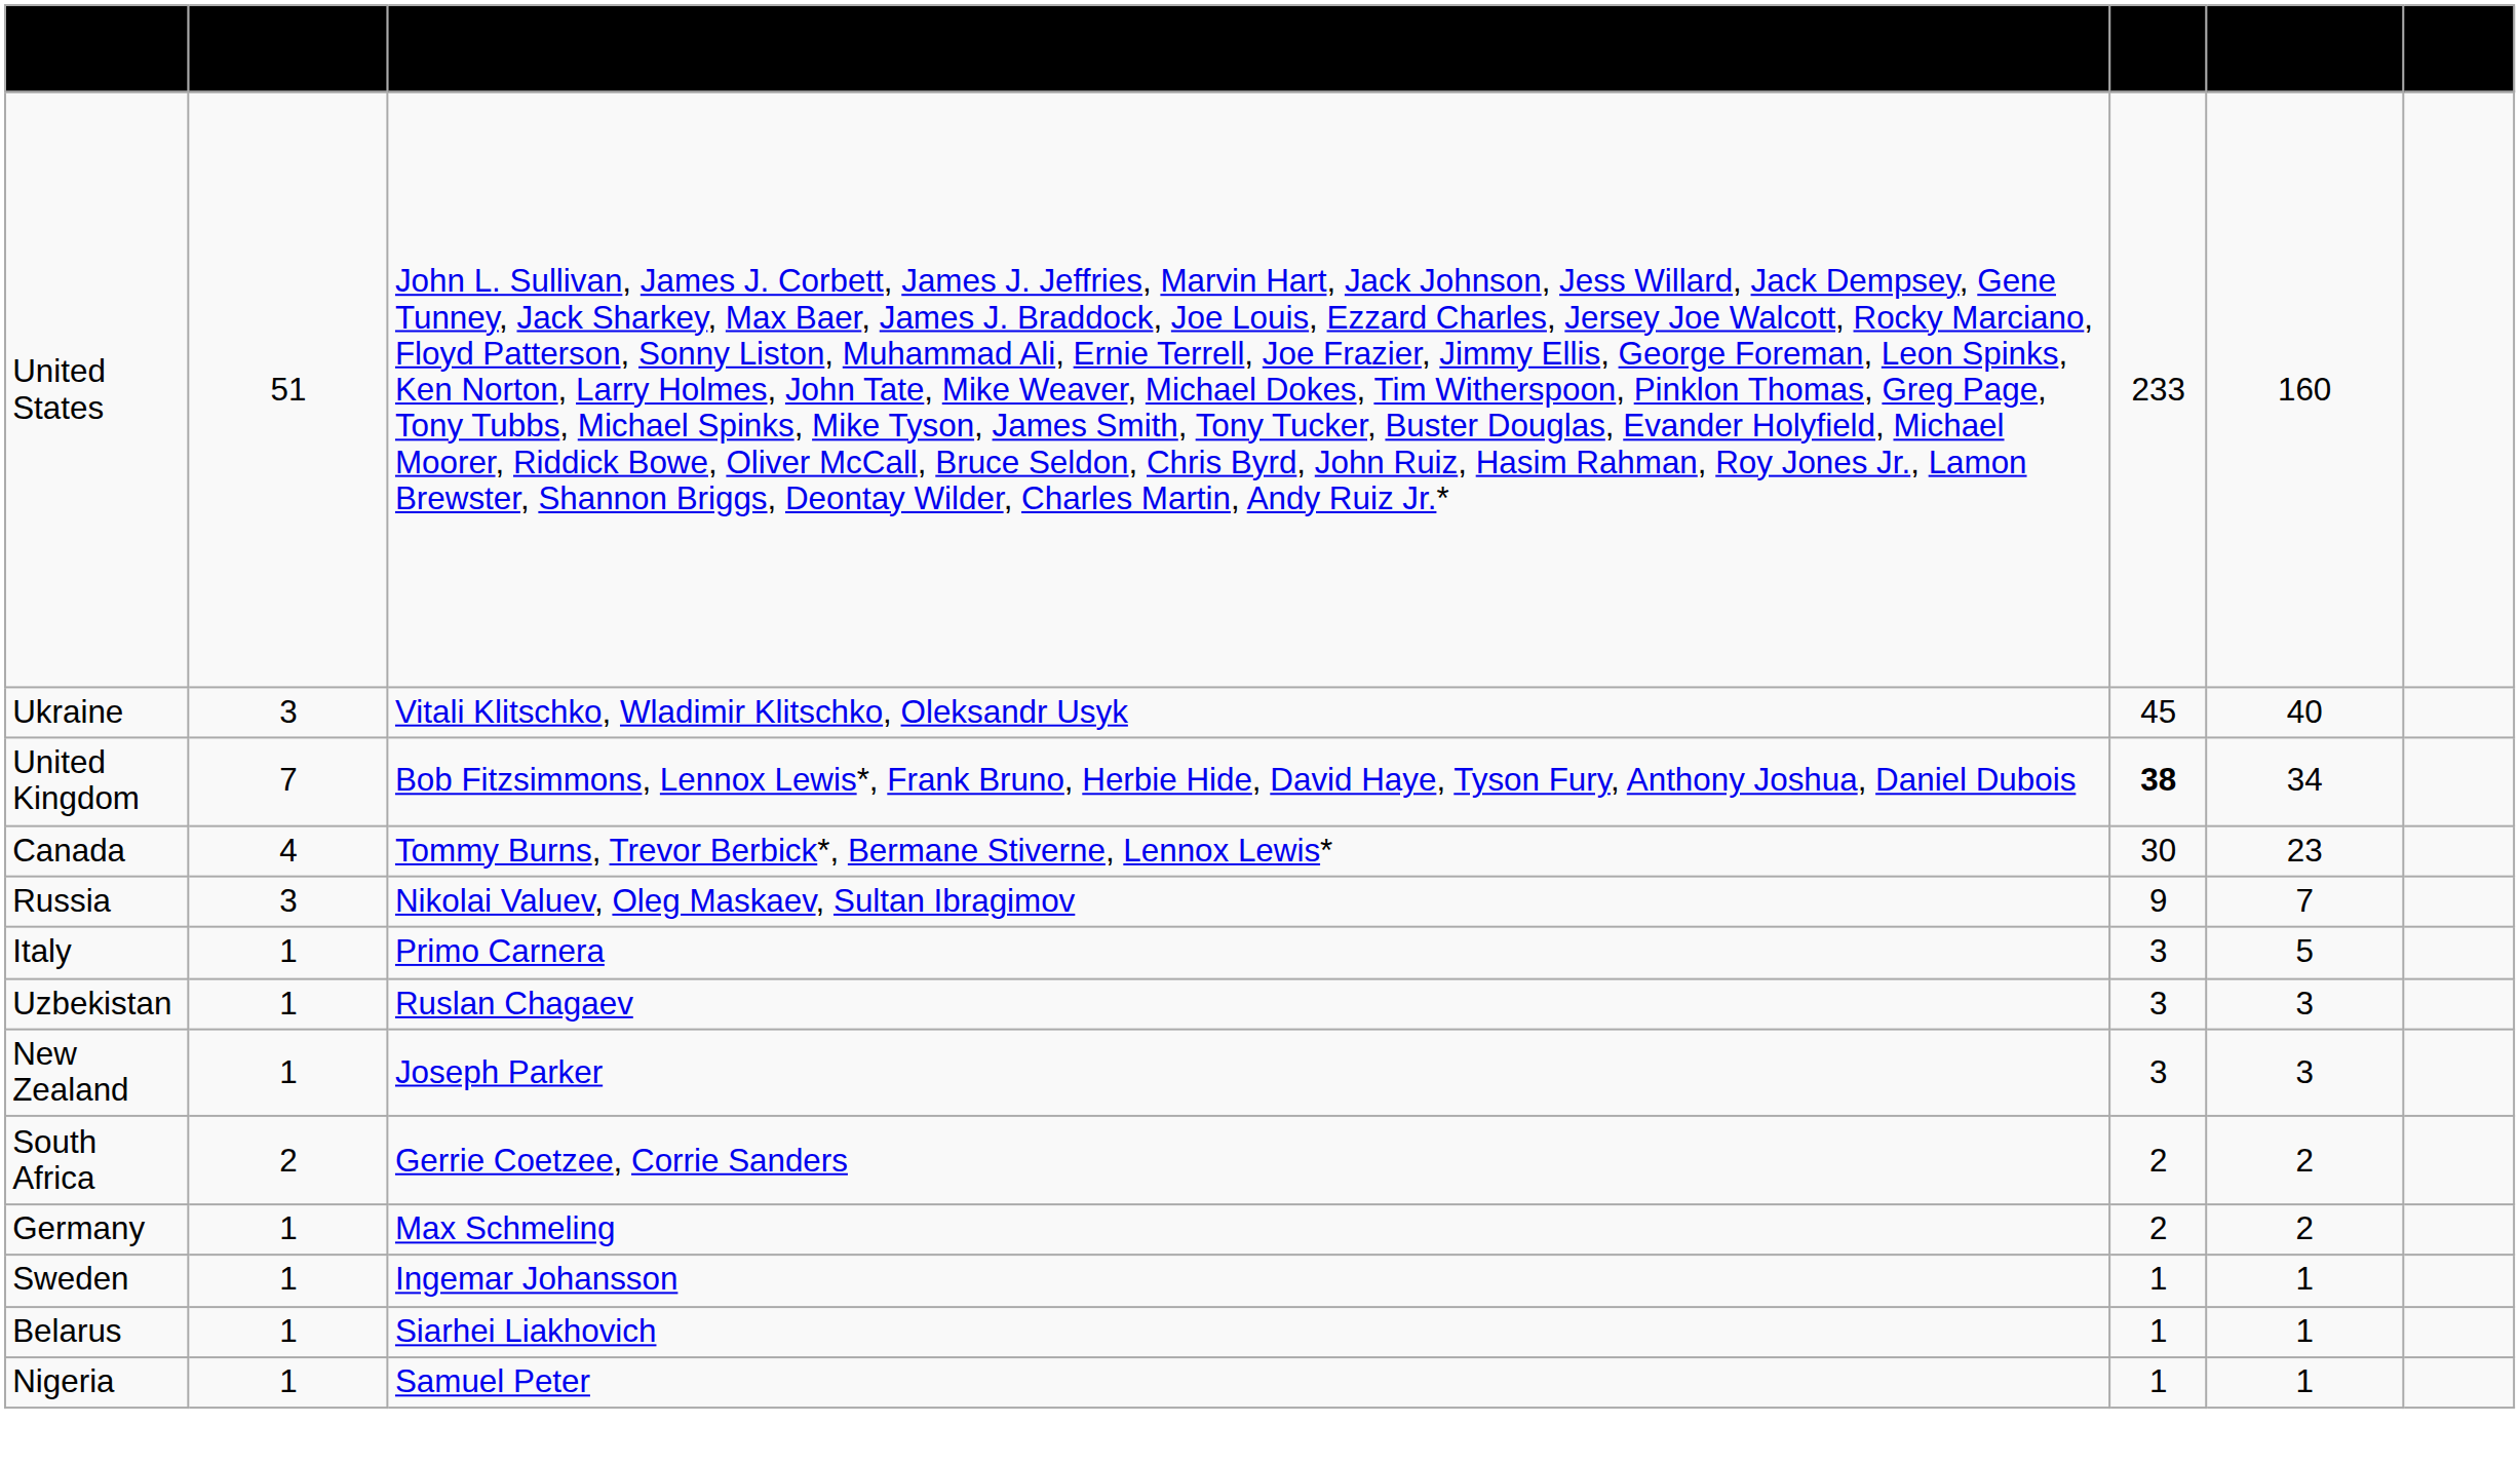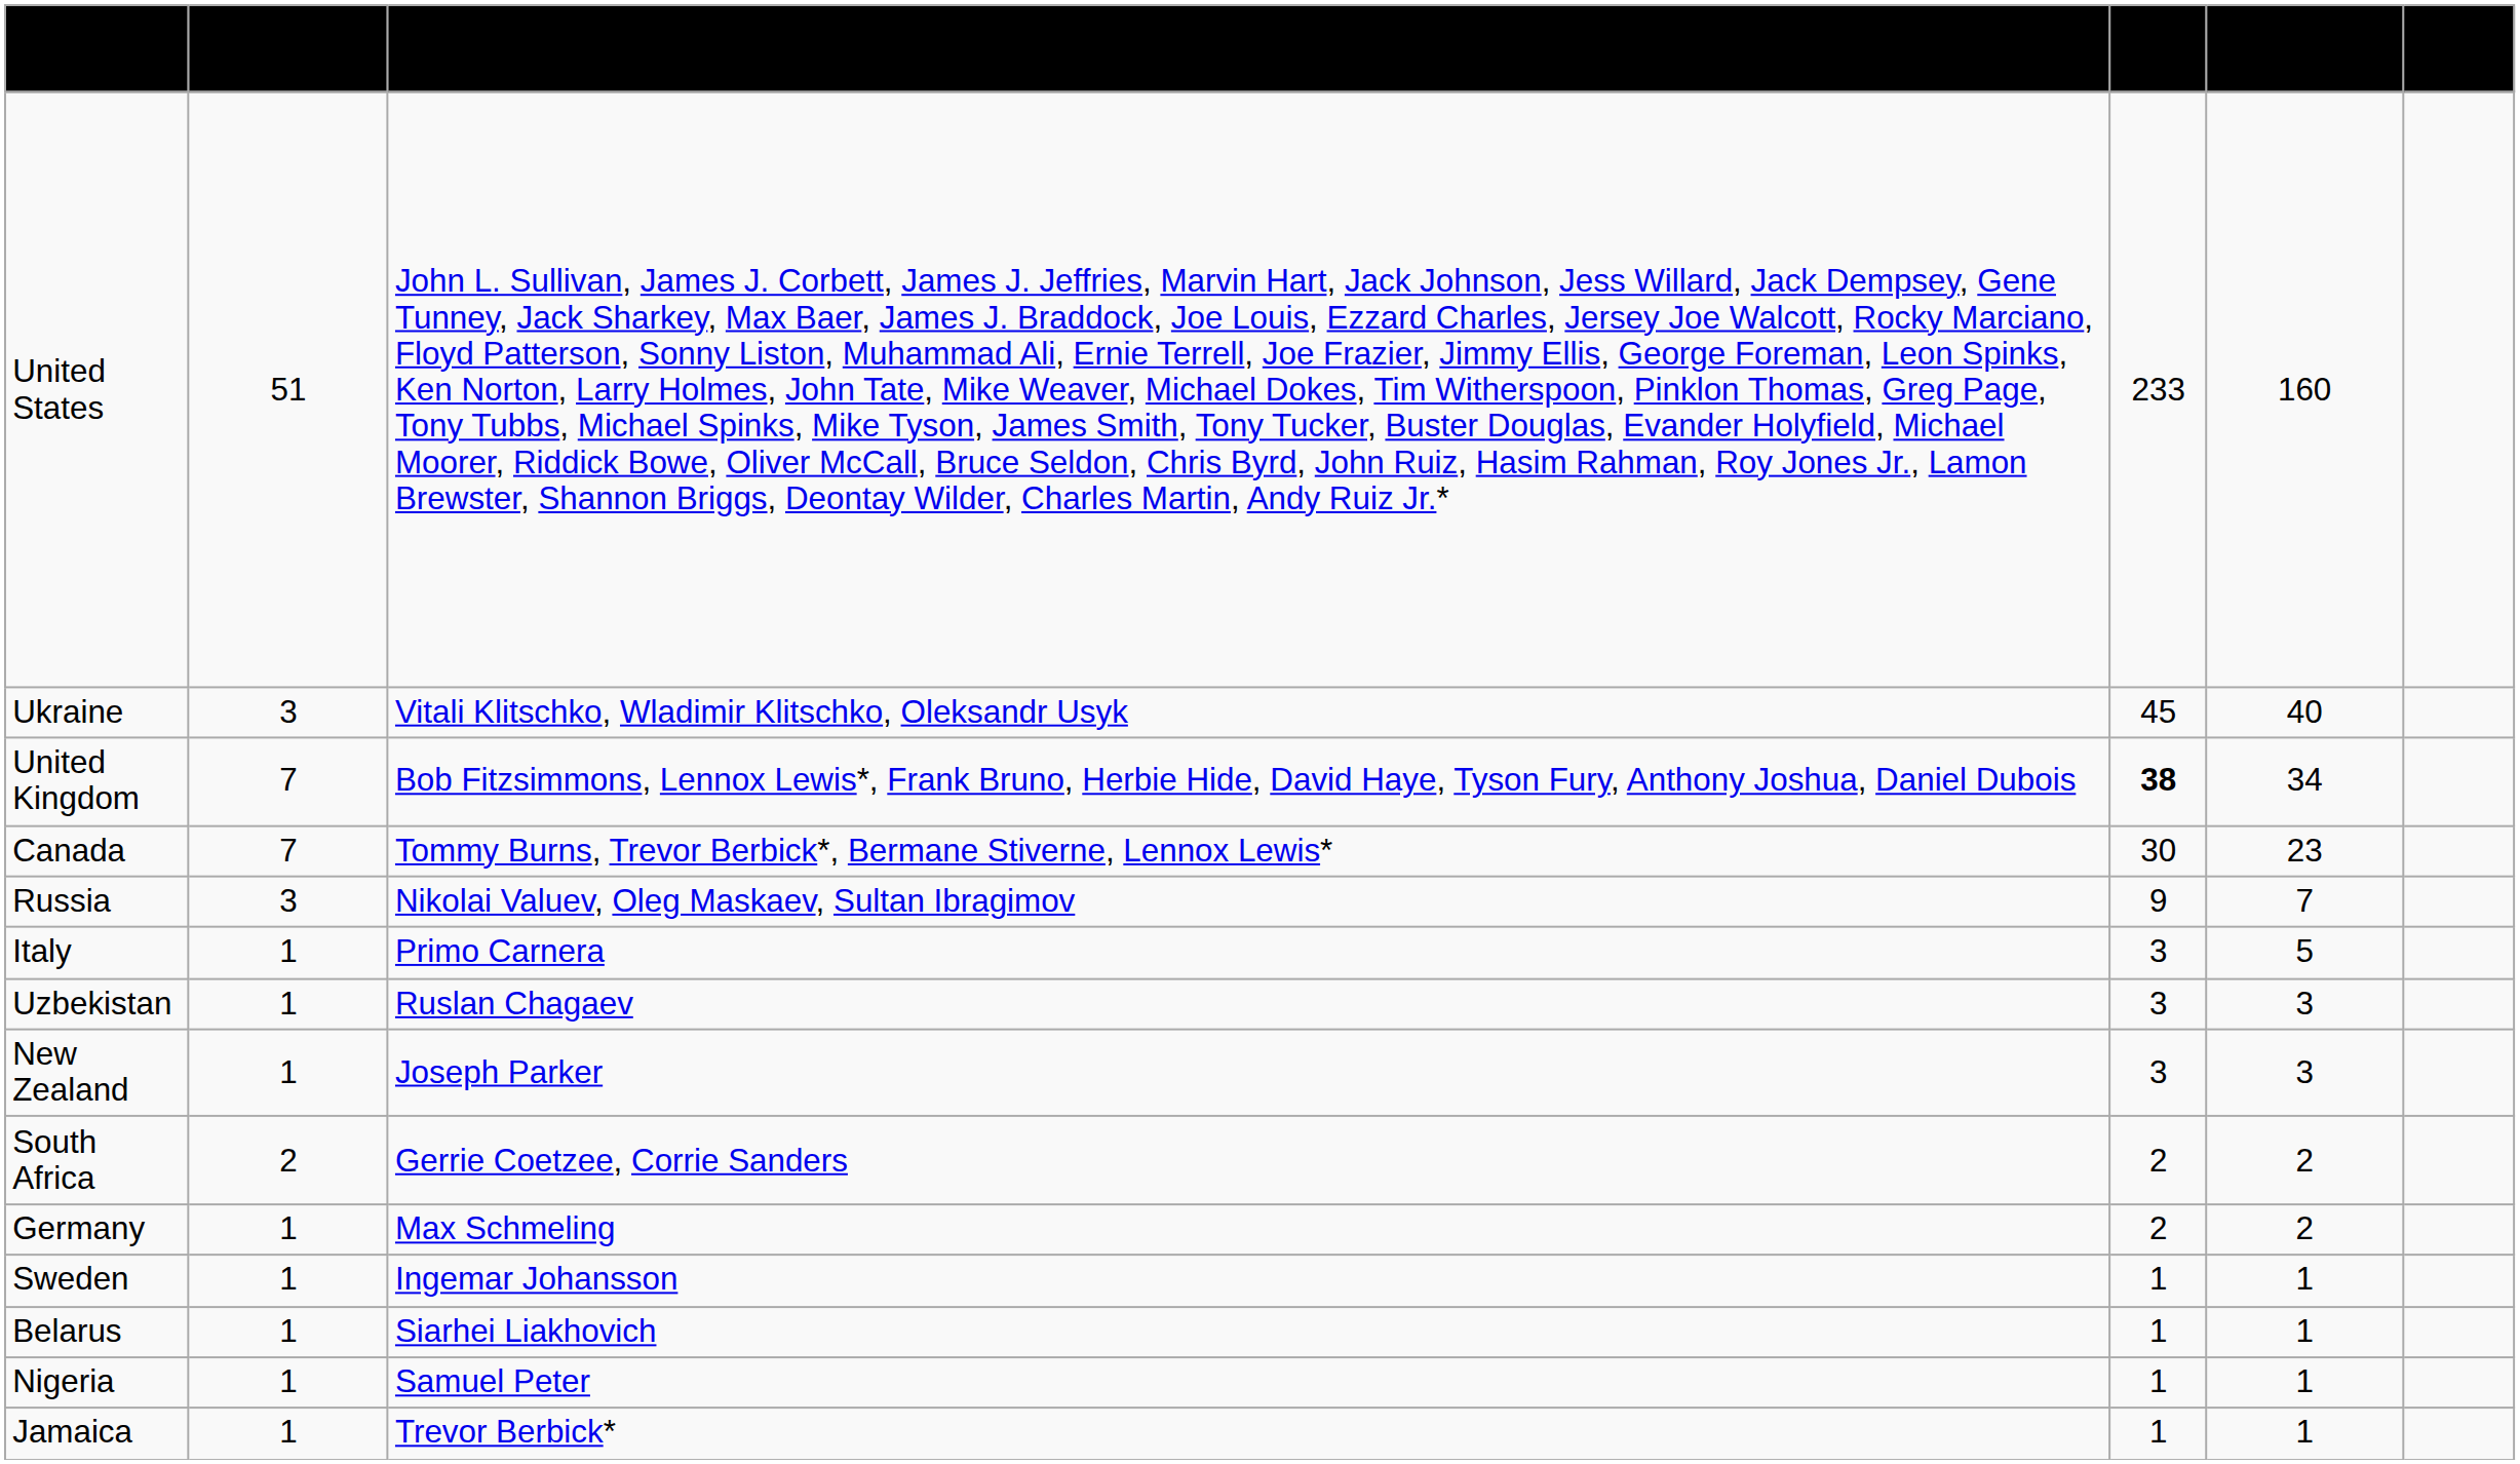 <table class="wikitable sortable">
 <tr>
 <th style="background: #D1EEEE; background: black;« width=»10%"><span>Country</span></th>
 <th style="background: #D1EEEE; background: black;« width=»10%"><span>No. of champions</span></th>
 <th style="background: #D1EEEE; background: black;« width=»10%"><span>Boxers by Name</span></th>
 <th style="background: #D1EEEE; background: black;« width=»10%"><span>Title wins</span></th>
 <th style="background: #D1EEEE; background: black;« width=»10%"><span>Beaten opponents</span></th>
 <th style="background: #D1EEEE; background: black;« width=»10%"><span>Fights</span></th>
 </tr>
 <tr>
 <td>United States</td>
 <td align=center>51</td>
 <td><a href='#'>John L. Sullivan</a>, <a href='#'>James J. Corbett</a>, <a href='#'>James J. Jeffries</a>, <a href='#'>Marvin Hart</a>, <a href='#'>Jack Johnson</a>, <a href='#'>Jess Willard</a>, <a href='#'>Jack Dempsey</a>, <a href='#'>Gene Tunney</a>, <a href='#'>Jack Sharkey</a>, <a href='#'>Max Baer</a>, <a href='#'>James J. Braddock</a>, <a href='#'>Joe Louis</a>, <a href='#'>Ezzard Charles</a>, <a href='#'>Jersey Joe Walcott</a>, <a href='#'>Rocky Marciano</a>, <a href='#'>Floyd Patterson</a>, <a href='#'>Sonny Liston</a>, <a href='#'>Muhammad Ali</a>, <a href='#'>Ernie Terrell</a>, <a href='#'>Joe Frazier</a>, <a href='#'>Jimmy Ellis</a>, <a href='#'>George Foreman</a>, <a href='#'>Leon Spinks</a>, <a href='#'>Ken Norton</a>, <a href='#'>Larry Holmes</a>, <a href='#'>John Tate</a>, <a href='#'>Mike Weaver</a>, <a href='#'>Michael Dokes</a>, <a href='#'>Tim Witherspoon</a>, <a href='#'>Pinklon Thomas</a>, <a href='#'>Greg Page</a>, <a href='#'>Tony Tubbs</a>, <a href='#'>Michael Spinks</a>, <a href='#'>Mike Tyson</a>, <a href='#'>James Smith</a>, <a href='#'>Tony Tucker</a>, <a href='#'>Buster Douglas</a>, <a href='#'>Evander Holyfield</a>, <a href='#'>Michael Moorer</a>, <a href='#'>Riddick Bowe</a>, <a href='#'>Oliver McCall</a>, <a href='#'>Bruce Seldon</a>, <a href='#'>Chris Byrd</a>, <a href='#'>John Ruiz</a>, <a href='#'>Hasim Rahman</a>, <a href='#'>Roy Jones Jr.</a>, <a href='#'>Lamon Brewster</a>, <a href='#'>Shannon Briggs</a>, <a href='#'>Deontay Wilder</a>, <a href='#'>Charles Martin</a>, <a href='#'>Andy Ruiz Jr.</a>*</td>
 <td align=center>233</td>
 <td align=center>160</td>
 <td><br><br><br><br><br><br><br><br><br><br><br><br><br><br><br><br></td>
 </tr>
 <tr>
 <td>Ukraine</td>
 <td align=center>3</td>
 <td align=left><a href='#'>Vitali Klitschko</a>, <a href='#'>Wladimir Klitschko</a>, <a href='#'>Oleksandr Usyk</a></td>
 <td align=center>45</td>
 <td align=center>40</td>
 <td></td>
 </tr>
 <tr>
 <td>United Kingdom</td>
 <td align=center>7</td>
 <td align=left><a href='#'>Bob Fitzsimmons</a>, <a href='#'>Lennox Lewis</a>*, <a href='#'>Frank Bruno</a>, <a href='#'>Herbie Hide</a>, <a href='#'>David Haye</a>, <a href='#'>Tyson Fury</a>, <a href='#'>Anthony Joshua</a>, <a href='#'>Daniel Dubois</a></td>
 <td align=center><strong>38</strong></td>
 <td align=center>34</td>
 <td></td>
 </tr>
 <tr>
 <td>Canada</td>
-<td align=center>4</td>
+<td align=center>7</td>
 <td align=left><a href='#'>Tommy Burns</a>, <a href='#'>Trevor Berbick</a>*, <a href='#'>Bermane Stiverne</a>, <a href='#'>Lennox Lewis</a>*</td>
 <td align=center>30</td>
 <td align=center>23</td>
 <td></td>
 </tr>
 <tr>
 <td>Russia</td>
 <td align=center>3</td>
 <td align=left><a href='#'>Nikolai Valuev</a>, <a href='#'>Oleg Maskaev</a>, <a href='#'>Sultan Ibragimov</a></td>
 <td align=center>9</td>
 <td align=center>7</td>
 <td></td>
 </tr>
 <tr>
 <td>Italy</td>
 <td align=center>1</td>
 <td align=left><a href='#'>Primo Carnera</a></td>
 <td align=center>3</td>
 <td align=center>5</td>
 <td></td>
 </tr>
 <tr>
 <td>Uzbekistan</td>
 <td align=center>1</td>
 <td align=left><a href='#'>Ruslan Chagaev</a></td>
 <td align=center>3</td>
 <td align=center>3</td>
 <td></td>
 </tr>
 <tr>
 <td>New Zealand</td>
 <td align=center>1</td>
 <td align=left><a href='#'>Joseph Parker</a></td>
 <td align=center>3</td>
 <td align=center>3</td>
 <td></td>
 </tr>
 <tr>
 <td>South Africa</td>
 <td align=center>2</td>
 <td align=left><a href='#'>Gerrie Coetzee</a>, <a href='#'>Corrie Sanders</a></td>
 <td align=center>2</td>
 <td align=center>2</td>
 <td></td>
 </tr>
 <tr>
 <td>Germany</td>
 <td align="center">1</td>
 <td align="left"><a href='#'>Max Schmeling</a></td>
 <td align=center>2</td>
 <td align=center>2</td>
 <td></td>
 </tr>
 <tr>
 <td>Sweden</td>
 <td align=center>1</td>
 <td align=left><a href='#'>Ingemar Johansson</a></td>
 <td align=center>1</td>
 <td align=center>1</td>
 <td></td>
 </tr>
 <tr>
 <td>Belarus</td>
 <td align=center>1</td>
 <td align=left><a href='#'>Siarhei Liakhovich</a></td>
 <td align=center>1</td>
 <td align=center>1</td>
 <td></td>
 </tr>
 <tr>
 <td>Nigeria</td>
 <td align=center>1</td>
 <td align=left><a href='#'>Samuel Peter</a></td>
 <td align=center>1</td>
 <td align=center>1</td>
 <td></td>
 </tr>
+<tr>
+<td>Jamaica</td>
+<td align=center>1</td>
+<td align=left><a href='#'>Trevor Berbick</a>*</td>
+<td align=center>1</td>
+<td align=center>1</td>
+<td></td>
+</tr>
 </table>
